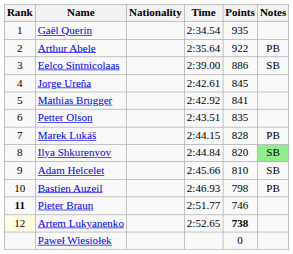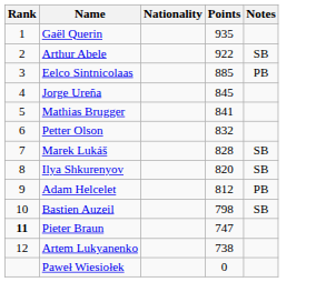 <table class="wikitable sortable" style="text-align:center">
 <tr>
 <th>Rank</th>
 <th>Name</th>
 <th>Nationality</th>
-<th>Time</th>
 <th>Points</th>
 <th>Notes</th>
 </tr>
 <tr>
 <td>1</td>
 <td align="left"><a href='#'>Gaël Querin</a></td>
 <td align=left></td>
-<td>2:34.54</td>
 <td>935</td>
 <td></td>
 </tr>
 <tr>
 <td>2</td>
 <td align="left"><a href='#'>Arthur Abele</a></td>
 <td align=left></td>
-<td>2:35.64</td>
 <td>922</td>
-<td>PB</td>
+<td>SB</td>
 </tr>
 <tr>
 <td>3</td>
 <td align="left"><a href='#'>Eelco Sintnicolaas</a></td>
 <td align=left></td>
-<td>2:39.00</td>
-<td>886</td>
-<td>SB</td>
+<td>885</td>
+<td>PB</td>
 </tr>
 <tr>
 <td>4</td>
 <td align="left"><a href='#'>Jorge Ureña</a></td>
 <td align=left></td>
-<td>2:42.61</td>
 <td>845</td>
 <td></td>
 </tr>
 <tr>
 <td>5</td>
 <td align="left"><a href='#'>Mathias Brugger</a></td>
 <td align=left></td>
-<td>2:42.92</td>
 <td>841</td>
 <td></td>
 </tr>
 <tr>
 <td>6</td>
 <td align="left"><a href='#'>Petter Olson</a></td>
 <td align=left></td>
-<td>2:43.51</td>
-<td>835</td>
+<td>832</td>
 <td></td>
 </tr>
 <tr>
 <td>7</td>
 <td align="left"><a href='#'>Marek Lukáš</a></td>
 <td align=left></td>
-<td>2:44.15</td>
 <td>828</td>
-<td>PB</td>
+<td>SB</td>
 </tr>
 <tr>
 <td>8</td>
 <td align="left"><a href='#'>Ilya Shkurenyov</a></td>
 <td align=left></td>
-<td>2:44.84</td>
 <td>820</td>
-<td style="background: lightgreen;">SB</td>
+<td>SB</td>
 </tr>
 <tr>
 <td>9</td>
 <td align="left"><a href='#'>Adam Helcelet</a></td>
 <td align=left></td>
-<td>2:45.66</td>
-<td>810</td>
-<td>SB</td>
+<td>812</td>
+<td>PB</td>
 </tr>
 <tr>
 <td>10</td>
 <td align="left"><a href='#'>Bastien Auzeil</a></td>
 <td align=left></td>
-<td>2:46.93</td>
 <td>798</td>
-<td>PB</td>
+<td>SB</td>
 </tr>
 <tr>
 <td><strong>11</strong></td>
 <td align="left"><a href='#'>Pieter Braun</a></td>
 <td align=left></td>
-<td>2:51.77</td>
-<td>746</td>
+<td>747</td>
 <td></td>
 </tr>
 <tr>
-<td style="background: lightyellow;">12</td>
+<td>12</td>
 <td align="left"><a href='#'>Artem Lukyanenko</a></td>
 <td align=left></td>
-<td>2:52.65</td>
-<td><strong>738</strong></td>
+<td>738</td>
 <td></td>
 </tr>
 <tr>
 <td></td>
 <td align="left"><a href='#'>Paweł Wiesiołek</a></td>
 <td align=left></td>
-<td></td>
 <td>0</td>
 <td></td>
 </tr>
 </table>
